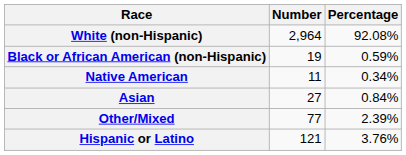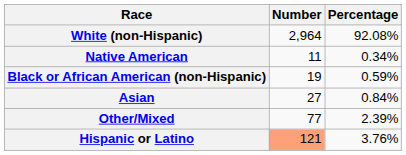 <table class="wikitable" style="text-align:right">
 <tr>
 <th scope="col">Race</th>
 <th scope="col">Number</th>
 <th scope="col">Percentage</th>
 </tr>
 <tr>
 <th scope="row"><a href='#'>White</a> (non-Hispanic)</th>
 <td>2,964</td>
 <td>92.08%</td>
 </tr>
 <tr>
+<th scope="row"><a href='#'>Native American</a></th>
+<td>11</td>
+<td>0.34%</td>
+</tr>
+<tr>
 <th scope="row"><a href='#'>Black or African American</a> (non-Hispanic)</th>
 <td>19</td>
 <td>0.59%</td>
-</tr>
-<tr>
-<th scope="row"><a href='#'>Native American</a></th>
-<td>11</td>
-<td>0.34%</td>
 </tr>
 <tr>
 <th scope="row"><a href='#'>Asian</a></th>
 <td>27</td>
 <td>0.84%</td>
 </tr>
 <tr>
 <th scope="row"><a href='#'>Other/Mixed</a></th>
 <td>77</td>
 <td>2.39%</td>
 </tr>
 <tr>
 <th scope="row"><a href='#'>Hispanic</a> or <a href='#'>Latino</a></th>
-<td>121</td>
+<td style="background: lightsalmon;">121</td>
 <td>3.76%</td>
 </tr>
 </table>
